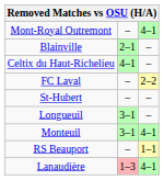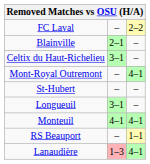 <table class="wikitable" font-size:95%;" style="text-align: center;">
 <tr>
 <th colspan=3>Removed Matches vs <a href='#'>OSU</a> (H/A)</th>
 </tr>
 <tr>
-<td><a href='#'>Mont-Royal Outremont</a></td>
+<td><a href='#'>FC Laval</a></td>
 <td>–</td>
-<td bgcolor="b7ffb3">4–1</td>
+<td bgcolor=fffbb3>2–2</td>
 </tr>
 <tr>
 <td><a href='#'>Blainville</a></td>
 <td bgcolor="b7ffb3">2–1</td>
 <td>–</td>
 </tr>
 <tr>
 <td><a href='#'>Celtix du Haut-Richelieu</a></td>
-<td bgcolor="b7ffb3">4–1</td>
+<td bgcolor="b7ffb3">3–1</td>
 <td>–</td>
 </tr>
 <tr>
-<td><a href='#'>FC Laval</a></td>
+<td><a href='#'>Mont-Royal Outremont</a></td>
 <td>–</td>
-<td bgcolor=fffbb3>2–2</td>
+<td bgcolor="b7ffb3">4–1</td>
 </tr>
 <tr>
 <td><a href='#'>St-Hubert</a></td>
 <td>–</td>
 <td>–</td>
 </tr>
 <tr>
 <td><a href='#'>Longueuil</a></td>
 <td bgcolor="b7ffb3">3–1</td>
 <td>–</td>
 </tr>
 <tr>
 <td><a href='#'>Monteuil</a></td>
-<td bgcolor="b7ffb3">3–1</td>
+<td bgcolor="b7ffb3">4–1</td>
 <td bgcolor="b7ffb3">4–1</td>
 </tr>
 <tr>
 <td><a href='#'>RS Beauport</a></td>
 <td>–</td>
 <td bgcolor="fffbb3">1–1</td>
 </tr>
 <tr>
 <td><a href='#'>Lanaudière</a></td>
 <td bgcolor=ffb3b7>1–3</td>
 <td bgcolor="b7ffb3">4–1</td>
 </tr>
 </table>
